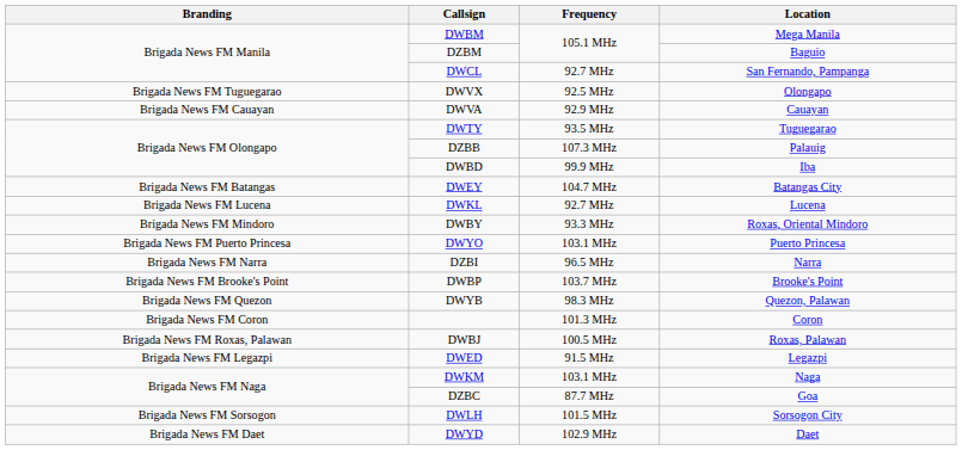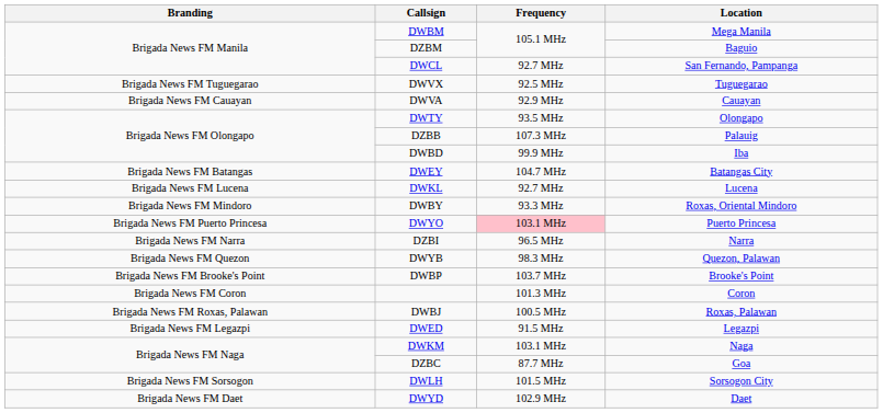 <table class="wikitable sortable" style="width:100%; text-align:center;">
 <tr>
 <th>Branding</th>
 <th>Callsign</th>
 <th>Frequency</th>
 <th>Location</th>
 </tr>
 <tr>
 <td rowspan=3>Brigada News FM Manila</td>
 <td><a href='#'>DWBM</a></td>
 <td rowspan=2>105.1 MHz</td>
 <td><a href='#'>Mega Manila</a></td>
 </tr>
 <tr>
 <td>DZBM</td>
 <td><a href='#'>Baguio</a></td>
 </tr>
 <tr>
 <td><a href='#'>DWCL</a></td>
 <td>92.7 MHz</td>
 <td><a href='#'>San Fernando, Pampanga</a></td>
 </tr>
 <tr>
 <td>Brigada News FM Tuguegarao</td>
 <td>DWVX</td>
 <td>92.5 MHz</td>
-<td><a href='#'>Olongapo</a></td>
+<td><a href='#'>Tuguegarao</a></td>
 </tr>
 <tr>
 <td>Brigada News FM Cauayan</td>
 <td>DWVA</td>
 <td>92.9 MHz</td>
 <td><a href='#'>Cauayan</a></td>
 </tr>
 <tr>
 <td rowspan=3>Brigada News FM Olongapo</td>
 <td><a href='#'>DWTY</a></td>
 <td>93.5 MHz</td>
-<td><a href='#'>Tuguegarao</a></td>
+<td><a href='#'>Olongapo</a></td>
 </tr>
 <tr>
 <td>DZBB</td>
 <td>107.3 MHz</td>
 <td><a href='#'>Palauig</a></td>
 </tr>
 <tr>
 <td>DWBD</td>
 <td>99.9 MHz</td>
 <td><a href='#'>Iba</a></td>
 </tr>
 <tr>
 <td>Brigada News FM Batangas</td>
 <td><a href='#'>DWEY</a></td>
 <td>104.7 MHz</td>
 <td><a href='#'>Batangas City</a></td>
 </tr>
 <tr>
 <td>Brigada News FM Lucena</td>
 <td><a href='#'>DWKL</a></td>
 <td>92.7 MHz</td>
 <td><a href='#'>Lucena</a></td>
 </tr>
 <tr>
 <td>Brigada News FM Mindoro</td>
 <td>DWBY</td>
 <td>93.3 MHz</td>
 <td><a href='#'>Roxas, Oriental Mindoro</a></td>
 </tr>
 <tr>
 <td>Brigada News FM Puerto Princesa</td>
 <td><a href='#'>DWYO</a></td>
-<td>103.1 MHz</td>
+<td style="background: pink;">103.1 MHz</td>
 <td><a href='#'>Puerto Princesa</a></td>
 </tr>
 <tr>
 <td>Brigada News FM Narra</td>
 <td>DZBI</td>
 <td>96.5 MHz</td>
 <td><a href='#'>Narra</a></td>
 </tr>
 <tr>
+<td>Brigada News FM Quezon</td>
+<td>DWYB</td>
+<td>98.3 MHz</td>
+<td><a href='#'>Quezon, Palawan</a></td>
+</tr>
+<tr>
 <td>Brigada News FM Brooke's Point</td>
 <td>DWBP</td>
 <td>103.7 MHz</td>
 <td><a href='#'>Brooke's Point</a></td>
-</tr>
-<tr>
-<td>Brigada News FM Quezon</td>
-<td>DWYB</td>
-<td>98.3 MHz</td>
-<td><a href='#'>Quezon, Palawan</a></td>
 </tr>
 <tr>
 <td>Brigada News FM Coron</td>
 <td></td>
 <td>101.3 MHz</td>
 <td><a href='#'>Coron</a></td>
 </tr>
 <tr>
 <td>Brigada News FM Roxas, Palawan</td>
 <td>DWBJ</td>
 <td>100.5 MHz</td>
 <td><a href='#'>Roxas, Palawan</a></td>
 </tr>
 <tr>
 <td>Brigada News FM Legazpi</td>
 <td><a href='#'>DWED</a></td>
 <td>91.5 MHz</td>
 <td><a href='#'>Legazpi</a></td>
 </tr>
 <tr>
 <td rowspan=2>Brigada News FM Naga</td>
 <td><a href='#'>DWKM</a></td>
 <td>103.1 MHz</td>
 <td><a href='#'>Naga</a></td>
 </tr>
 <tr>
 <td>DZBC</td>
 <td>87.7 MHz</td>
 <td><a href='#'>Goa</a></td>
 </tr>
 <tr>
 <td>Brigada News FM Sorsogon</td>
 <td><a href='#'>DWLH</a></td>
 <td>101.5 MHz</td>
 <td><a href='#'>Sorsogon City</a></td>
 </tr>
 <tr>
 <td>Brigada News FM Daet</td>
 <td><a href='#'>DWYD</a></td>
 <td>102.9 MHz</td>
 <td><a href='#'>Daet</a></td>
 </tr>
 </table>
